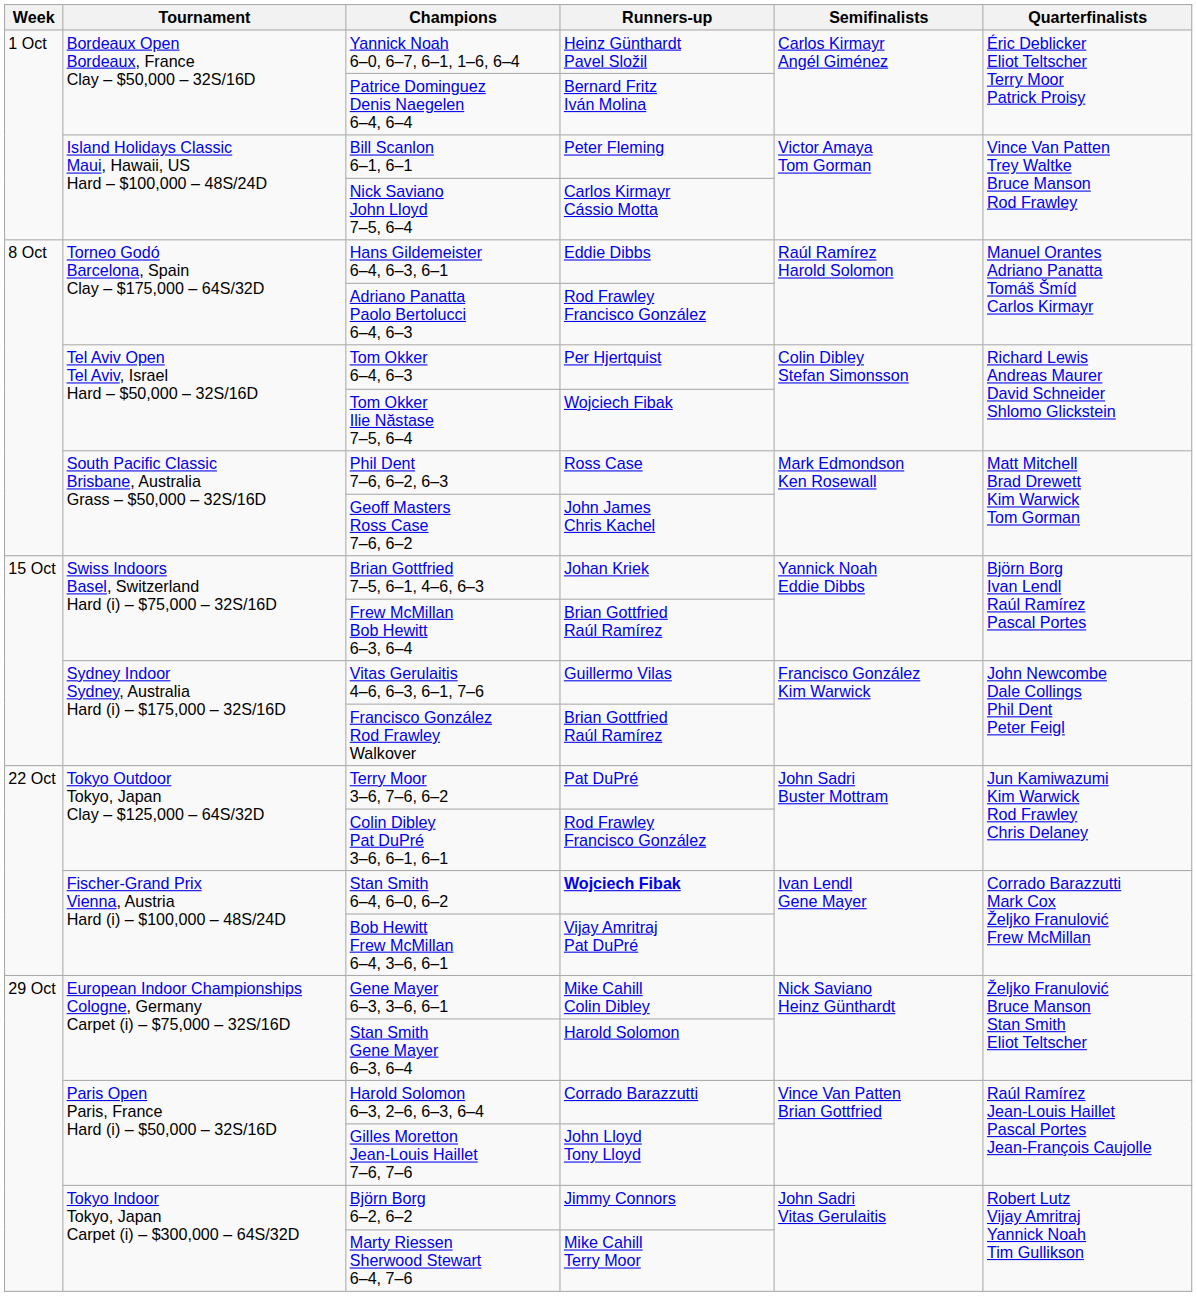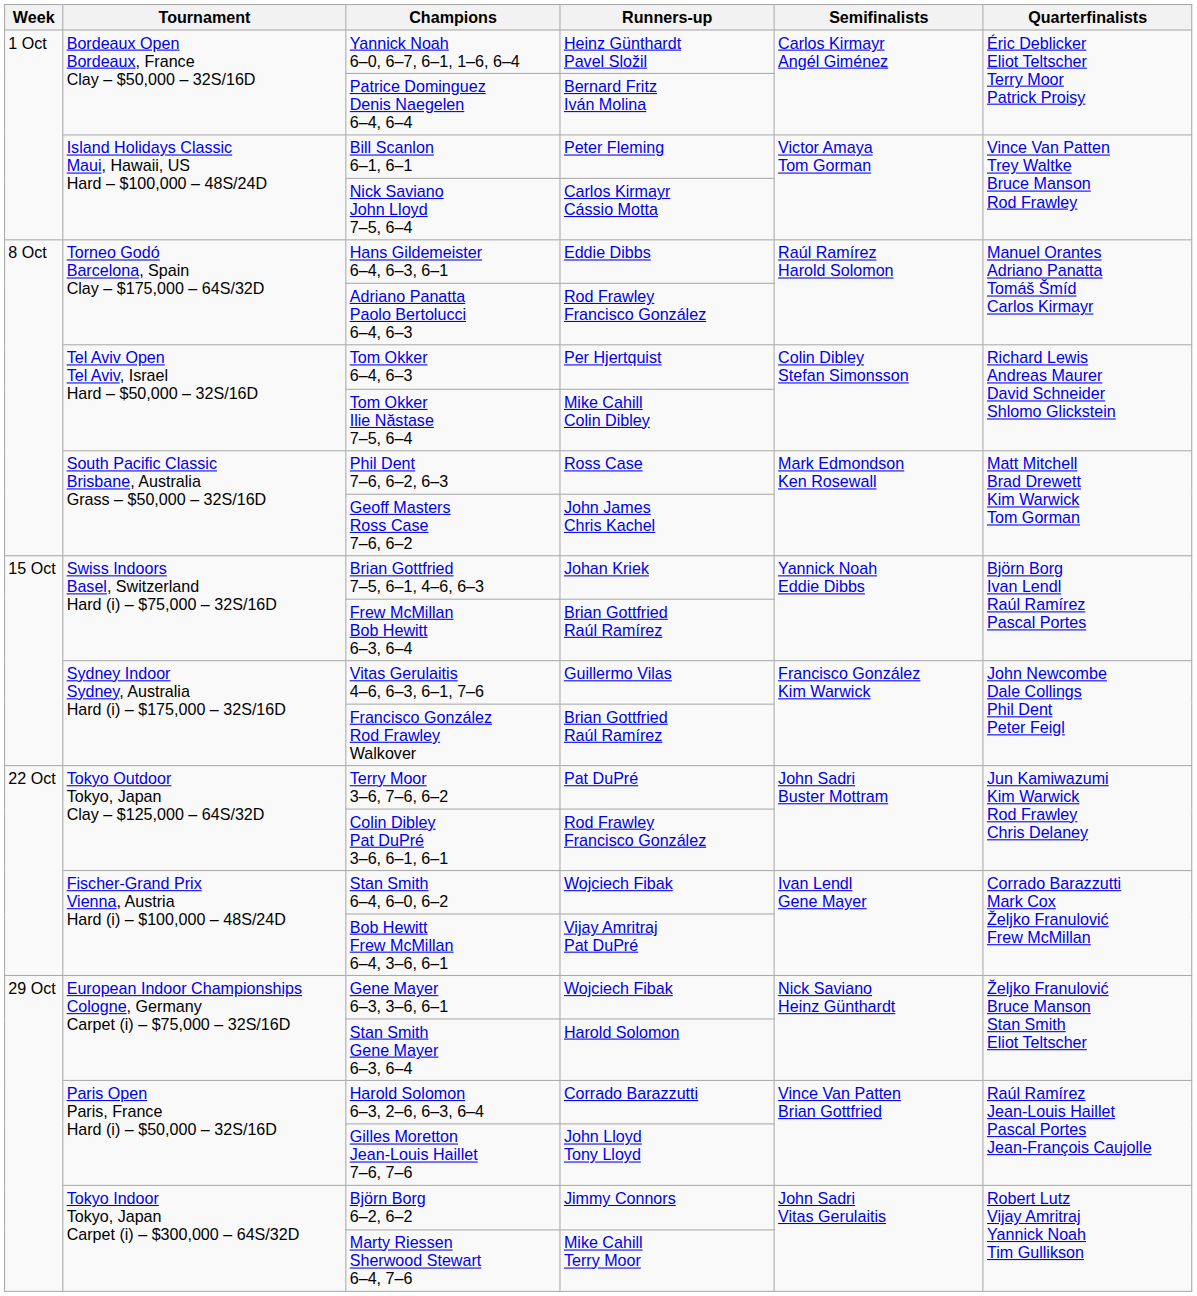 <table class=wikitable style=font-size:95%>
 <tr>
 <th style="width:48px;">Week</th>
 <th style="width:260px;">Tournament</th>
 <th style="width:195px;">Champions</th>
 <th style="width:195px;">Runners-up</th>
 <th style="width:190px;">Semifinalists</th>
 <th style="width:190px;">Quarterfinalists</th>
 </tr>
 <tr valign=top>
 <td rowspan=4>1 Oct</td>
 <td rowspan=2><a href='#'>Bordeaux Open</a> <br> <a href='#'>Bordeaux</a>, France <br> Clay – $50,000 – 32S/16D</td>
 <td> <a href='#'>Yannick Noah</a> <br> 6–0, 6–7, 6–1, 1–6, 6–4</td>
 <td> <a href='#'>Heinz Günthardt</a> <br>  <a href='#'>Pavel Složil</a></td>
 <td rowspan=2> <a href='#'>Carlos Kirmayr</a> <br>  <a href='#'>Angél Giménez</a></td>
 <td rowspan=2> <a href='#'>Éric Deblicker</a> <br>  <a href='#'>Eliot Teltscher</a> <br>  <a href='#'>Terry Moor</a> <br>  <a href='#'>Patrick Proisy</a></td>
 </tr>
 <tr valign=top>
 <td> <a href='#'>Patrice Dominguez</a> <br>  <a href='#'>Denis Naegelen</a> <br> 6–4, 6–4</td>
 <td> <a href='#'>Bernard Fritz</a> <br>  <a href='#'>Iván Molina</a></td>
 </tr>
 <tr valign=top>
 <td rowspan=2><a href='#'>Island Holidays Classic</a> <br> <a href='#'>Maui</a>, Hawaii, US <br> Hard – $100,000 – 48S/24D</td>
 <td> <a href='#'>Bill Scanlon</a> <br> 6–1, 6–1</td>
 <td> <a href='#'>Peter Fleming</a></td>
 <td rowspan=2> <a href='#'>Victor Amaya</a> <br>  <a href='#'>Tom Gorman</a></td>
 <td rowspan=2> <a href='#'>Vince Van Patten</a> <br>  <a href='#'>Trey Waltke</a> <br>  <a href='#'>Bruce Manson</a> <br>  <a href='#'>Rod Frawley</a></td>
 </tr>
 <tr valign=top>
 <td> <a href='#'>Nick Saviano</a> <br>  <a href='#'>John Lloyd</a> <br> 7–5, 6–4</td>
 <td> <a href='#'>Carlos Kirmayr</a> <br>  <a href='#'>Cássio Motta</a></td>
 </tr>
 <tr valign=top>
 <td rowspan=6>8 Oct</td>
 <td rowspan=2><a href='#'>Torneo Godó</a> <br> <a href='#'>Barcelona</a>, Spain <br> Clay – $175,000 – 64S/32D</td>
 <td> <a href='#'>Hans Gildemeister</a> <br> 6–4, 6–3, 6–1</td>
 <td> <a href='#'>Eddie Dibbs</a></td>
 <td rowspan=2> <a href='#'>Raúl Ramírez</a> <br>  <a href='#'>Harold Solomon</a></td>
 <td rowspan=2> <a href='#'>Manuel Orantes</a> <br>  <a href='#'>Adriano Panatta</a> <br>  <a href='#'>Tomáš Šmíd</a> <br>  <a href='#'>Carlos Kirmayr</a></td>
 </tr>
 <tr valign=top>
 <td> <a href='#'>Adriano Panatta</a> <br>  <a href='#'>Paolo Bertolucci</a> <br> 6–4, 6–3</td>
 <td> <a href='#'>Rod Frawley</a> <br>  <a href='#'>Francisco González</a></td>
 </tr>
 <tr valign=top>
 <td rowspan=2><a href='#'>Tel Aviv Open</a> <br> <a href='#'>Tel Aviv</a>, Israel <br> Hard – $50,000 – 32S/16D</td>
 <td> <a href='#'>Tom Okker</a> <br> 6–4, 6–3</td>
 <td> <a href='#'>Per Hjertquist</a></td>
 <td rowspan=2> <a href='#'>Colin Dibley</a> <br>  <a href='#'>Stefan Simonsson</a></td>
 <td rowspan=2> <a href='#'>Richard Lewis</a> <br>  <a href='#'>Andreas Maurer</a> <br>  <a href='#'>David Schneider</a> <br>  <a href='#'>Shlomo Glickstein</a></td>
 </tr>
 <tr valign=top>
 <td> <a href='#'>Tom Okker</a> <br>  <a href='#'>Ilie Năstase</a> <br> 7–5, 6–4</td>
-<td> <a href='#'>Wojciech Fibak</a></td>
+<td> <a href='#'>Mike Cahill</a> <br>  <a href='#'>Colin Dibley</a></td>
 </tr>
 <tr valign=top>
 <td rowspan=2><a href='#'>South Pacific Classic</a> <br> <a href='#'>Brisbane</a>, Australia <br> Grass – $50,000 – 32S/16D</td>
 <td> <a href='#'>Phil Dent</a> <br> 7–6, 6–2, 6–3</td>
 <td> <a href='#'>Ross Case</a></td>
 <td rowspan=2> <a href='#'>Mark Edmondson</a> <br>  <a href='#'>Ken Rosewall</a></td>
 <td rowspan=2> <a href='#'>Matt Mitchell</a> <br>  <a href='#'>Brad Drewett</a> <br>  <a href='#'>Kim Warwick</a> <br>  <a href='#'>Tom Gorman</a></td>
 </tr>
 <tr valign=top>
 <td> <a href='#'>Geoff Masters</a> <br>  <a href='#'>Ross Case</a> <br> 7–6, 6–2</td>
 <td> <a href='#'>John James</a> <br>  <a href='#'>Chris Kachel</a></td>
 </tr>
 <tr valign=top>
 <td rowspan=4>15 Oct</td>
 <td rowspan=2><a href='#'>Swiss Indoors</a><br><a href='#'>Basel</a>, Switzerland <br> Hard (i) – $75,000 – 32S/16D</td>
 <td> <a href='#'>Brian Gottfried</a> <br> 7–5, 6–1, 4–6, 6–3</td>
 <td> <a href='#'>Johan Kriek</a></td>
 <td rowspan=2> <a href='#'>Yannick Noah</a> <br>  <a href='#'>Eddie Dibbs</a></td>
 <td rowspan=2> <a href='#'>Björn Borg</a> <br>  <a href='#'>Ivan Lendl</a> <br>  <a href='#'>Raúl Ramírez</a> <br>  <a href='#'>Pascal Portes</a></td>
 </tr>
 <tr valign=top>
 <td> <a href='#'>Frew McMillan</a> <br>  <a href='#'>Bob Hewitt</a> <br> 6–3, 6–4</td>
 <td> <a href='#'>Brian Gottfried</a> <br>  <a href='#'>Raúl Ramírez</a></td>
 </tr>
 <tr valign=top>
 <td rowspan=2><a href='#'>Sydney Indoor</a> <br> <a href='#'>Sydney</a>, Australia <br> Hard (i) – $175,000 – 32S/16D</td>
 <td> <a href='#'>Vitas Gerulaitis</a> <br> 4–6, 6–3, 6–1, 7–6</td>
 <td> <a href='#'>Guillermo Vilas</a></td>
 <td rowspan=2> <a href='#'>Francisco González</a> <br>  <a href='#'>Kim Warwick</a></td>
 <td rowspan=2> <a href='#'>John Newcombe</a> <br>  <a href='#'>Dale Collings</a> <br>  <a href='#'>Phil Dent</a> <br>  <a href='#'>Peter Feigl</a></td>
 </tr>
 <tr valign=top>
 <td> <a href='#'>Francisco González</a> <br>  <a href='#'>Rod Frawley</a> <br> Walkover</td>
 <td> <a href='#'>Brian Gottfried</a> <br>  <a href='#'>Raúl Ramírez</a></td>
 </tr>
 <tr valign=top>
 <td rowspan=4>22 Oct</td>
 <td rowspan=2><a href='#'>Tokyo Outdoor</a> <br> Tokyo, Japan <br> Clay – $125,000 – 64S/32D</td>
 <td> <a href='#'>Terry Moor</a> <br> 3–6, 7–6, 6–2</td>
 <td> <a href='#'>Pat DuPré</a></td>
 <td rowspan=2> <a href='#'>John Sadri</a> <br>  <a href='#'>Buster Mottram</a></td>
 <td rowspan=2> <a href='#'>Jun Kamiwazumi</a> <br>  <a href='#'>Kim Warwick</a> <br>  <a href='#'>Rod Frawley</a> <br>  <a href='#'>Chris Delaney</a></td>
 </tr>
 <tr valign=top>
 <td> <a href='#'>Colin Dibley</a> <br>  <a href='#'>Pat DuPré</a> <br> 3–6, 6–1, 6–1</td>
 <td> <a href='#'>Rod Frawley</a> <br>  <a href='#'>Francisco González</a></td>
 </tr>
 <tr valign=top>
 <td rowspan=2><a href='#'>Fischer-Grand Prix</a> <br> <a href='#'>Vienna</a>, Austria <br> Hard (i) – $100,000 – 48S/24D</td>
 <td> <a href='#'>Stan Smith</a> <br> 6–4, 6–0, 6–2</td>
-<td><strong> <a href='#'>Wojciech Fibak</a></strong></td>
+<td> <a href='#'>Wojciech Fibak</a></td>
 <td rowspan=2> <a href='#'>Ivan Lendl</a> <br>  <a href='#'>Gene Mayer</a></td>
 <td rowspan=2> <a href='#'>Corrado Barazzutti</a> <br>  <a href='#'>Mark Cox</a> <br>  <a href='#'>Željko Franulović</a> <br>  <a href='#'>Frew McMillan</a></td>
 </tr>
 <tr valign=top>
 <td> <a href='#'>Bob Hewitt</a> <br>  <a href='#'>Frew McMillan</a> <br> 6–4, 3–6, 6–1</td>
 <td> <a href='#'>Vijay Amritraj</a> <br>  <a href='#'>Pat DuPré</a></td>
 </tr>
 <tr valign=top>
 <td rowspan=6>29 Oct</td>
 <td rowspan=2><a href='#'>European Indoor Championships</a> <br> <a href='#'>Cologne</a>, Germany <br> Carpet (i) – $75,000 – 32S/16D</td>
 <td> <a href='#'>Gene Mayer</a> <br> 6–3, 3–6, 6–1</td>
-<td> <a href='#'>Mike Cahill</a> <br>  <a href='#'>Colin Dibley</a></td>
+<td> <a href='#'>Wojciech Fibak</a></td>
 <td rowspan=2> <a href='#'>Nick Saviano</a> <br>  <a href='#'>Heinz Günthardt</a></td>
 <td rowspan=2> <a href='#'>Željko Franulović</a> <br>  <a href='#'>Bruce Manson</a> <br>  <a href='#'>Stan Smith</a> <br>  <a href='#'>Eliot Teltscher</a></td>
 </tr>
 <tr valign=top>
 <td> <a href='#'>Stan Smith</a> <br>  <a href='#'>Gene Mayer</a> <br> 6–3, 6–4</td>
 <td> <a href='#'>Harold Solomon</a></td>
 </tr>
 <tr valign=top>
 <td rowspan=2><a href='#'>Paris Open</a> <br> Paris, France <br> Hard (i) – $50,000 – 32S/16D</td>
 <td> <a href='#'>Harold Solomon</a> <br> 6–3, 2–6, 6–3, 6–4</td>
 <td> <a href='#'>Corrado Barazzutti</a></td>
 <td rowspan=2> <a href='#'>Vince Van Patten</a> <br>  <a href='#'>Brian Gottfried</a></td>
 <td rowspan=2> <a href='#'>Raúl Ramírez</a> <br>  <a href='#'>Jean-Louis Haillet</a> <br>  <a href='#'>Pascal Portes</a> <br>  <a href='#'>Jean-François Caujolle</a></td>
 </tr>
 <tr valign=top>
 <td> <a href='#'>Gilles Moretton</a> <br>  <a href='#'>Jean-Louis Haillet</a> <br> 7–6, 7–6</td>
 <td> <a href='#'>John Lloyd</a> <br>  <a href='#'>Tony Lloyd</a></td>
 </tr>
 <tr valign=top>
 <td rowspan=2><a href='#'>Tokyo Indoor</a> <br> Tokyo, Japan <br> Carpet (i) – $300,000 – 64S/32D</td>
 <td> <a href='#'>Björn Borg</a> <br> 6–2, 6–2</td>
 <td> <a href='#'>Jimmy Connors</a></td>
 <td rowspan=2> <a href='#'>John Sadri</a> <br>  <a href='#'>Vitas Gerulaitis</a></td>
 <td rowspan=2> <a href='#'>Robert Lutz</a> <br>  <a href='#'>Vijay Amritraj</a> <br>  <a href='#'>Yannick Noah</a> <br>  <a href='#'>Tim Gullikson</a></td>
 </tr>
 <tr valign=top>
 <td> <a href='#'>Marty Riessen</a> <br>  <a href='#'>Sherwood Stewart</a> <br> 6–4, 7–6</td>
 <td> <a href='#'>Mike Cahill</a> <br>  <a href='#'>Terry Moor</a></td>
 </tr>
 </table>
